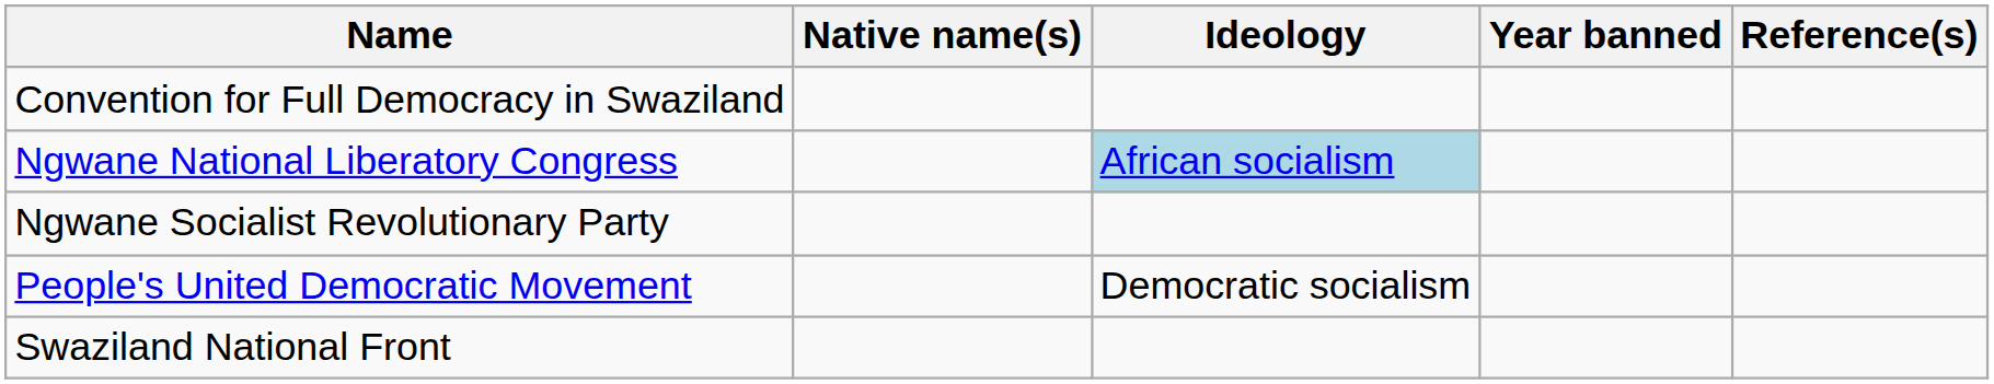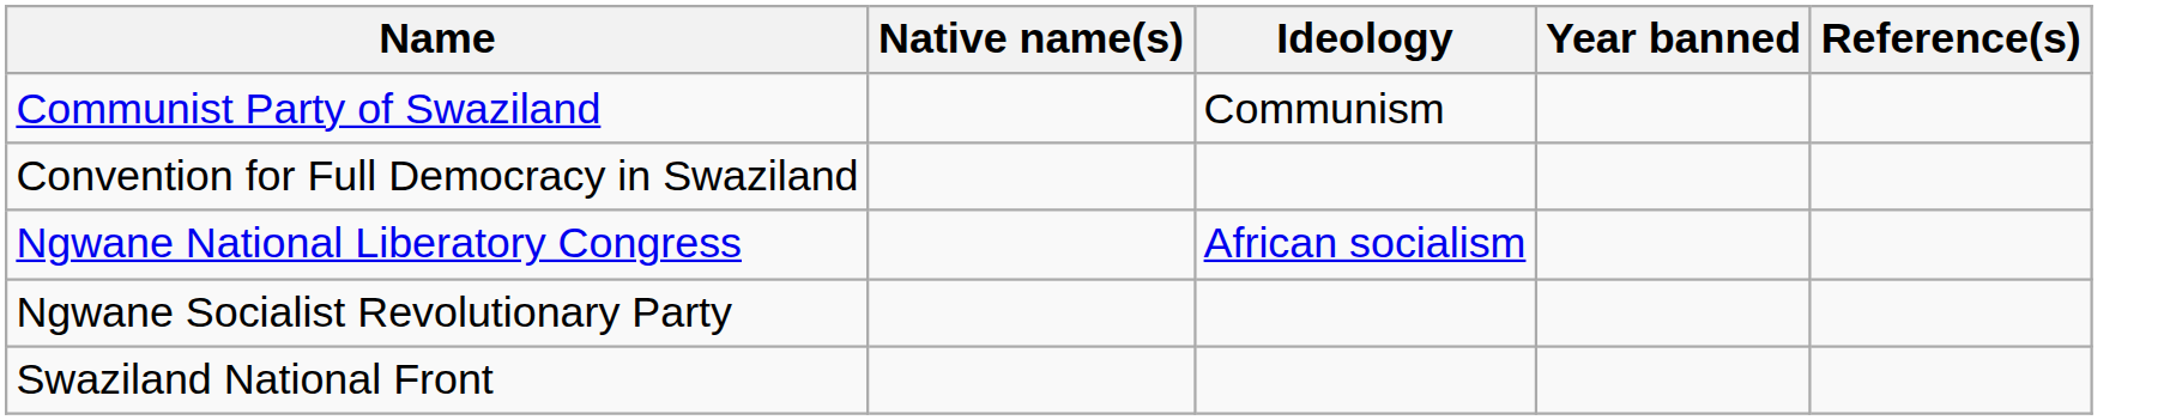 <table class="wikitable sortable">
 <tr>
 <th>Name</th>
 <th>Native name(s)</th>
 <th>Ideology</th>
 <th>Year banned</th>
 <th>Reference(s)</th>
+</tr>
+<tr>
+<td><a href='#'>Communist Party of Swaziland</a></td>
+<td></td>
+<td>Communism</td>
+<td></td>
+<td></td>
 </tr>
 <tr>
 <td>Convention for Full Democracy in Swaziland</td>
 <td></td>
 <td></td>
 <td></td>
 <td></td>
 </tr>
 <tr>
 <td><a href='#'>Ngwane National Liberatory Congress</a></td>
 <td></td>
-<td style="background: lightblue;"><a href='#'>African socialism</a></td>
+<td><a href='#'>African socialism</a></td>
 <td></td>
 <td></td>
 </tr>
 <tr>
 <td>Ngwane Socialist Revolutionary Party</td>
 <td></td>
 <td></td>
 <td></td>
 <td></td>
 </tr>
 <tr>
-<td><a href='#'>People's United Democratic Movement</a></td>
-<td></td>
-<td>Democratic socialism</td>
-<td></td>
-<td></td>
-</tr>
-<tr>
 <td>Swaziland National Front</td>
 <td></td>
 <td></td>
 <td></td>
 <td></td>
 </tr>
 </table>
